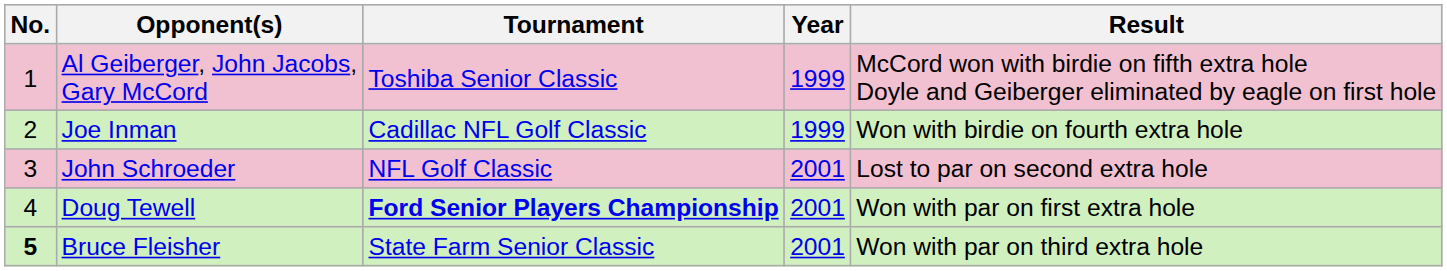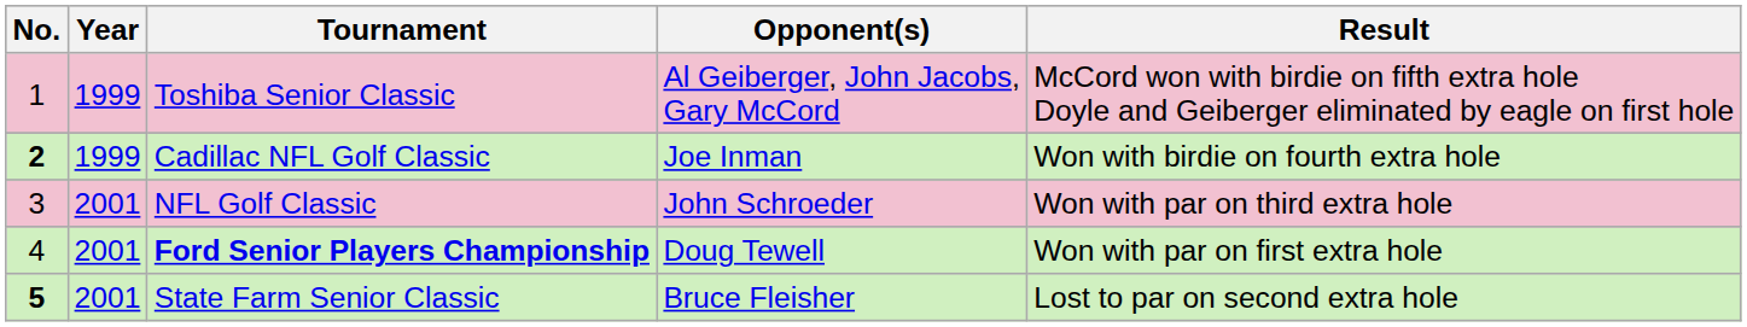 <table class="wikitable" style="font-size:95%;">
 <tr>
 <th>No.</th>
+<th>Year</th>
+<th>Tournament</th>
 <th>Opponent(s)</th>
-<th>Tournament</th>
-<th>Year</th>
 <th>Result</th>
 </tr>
 <tr style="background:#F2C1D1;">
 <td align=center>1</td>
+<td><a href='#'>1999</a></td>
+<td><a href='#'>Toshiba Senior Classic</a></td>
 <td> <a href='#'>Al Geiberger</a>,  <a href='#'>John Jacobs</a>,<br> <a href='#'>Gary McCord</a></td>
-<td><a href='#'>Toshiba Senior Classic</a></td>
-<td><a href='#'>1999</a></td>
 <td>McCord won with birdie on fifth extra hole<br>Doyle and Geiberger eliminated by eagle on first hole</td>
 </tr>
 <tr style="background:#D0F0C0;">
-<td align=center>2</td>
+<td align=center><strong>2</strong></td>
+<td><a href='#'>1999</a></td>
+<td><a href='#'>Cadillac NFL Golf Classic</a></td>
 <td> <a href='#'>Joe Inman</a></td>
-<td><a href='#'>Cadillac NFL Golf Classic</a></td>
-<td><a href='#'>1999</a></td>
 <td>Won with birdie on fourth extra hole</td>
 </tr>
 <tr style="background:#F2C1D1;">
 <td align=center>3</td>
+<td><a href='#'>2001</a></td>
+<td><a href='#'>NFL Golf Classic</a></td>
 <td> <a href='#'>John Schroeder</a></td>
-<td><a href='#'>NFL Golf Classic</a></td>
-<td><a href='#'>2001</a></td>
-<td>Lost to par on second extra hole</td>
+<td>Won with par on third extra hole</td>
 </tr>
 <tr style="background:#D0F0C0;">
 <td align=center>4</td>
+<td><a href='#'>2001</a></td>
+<td><strong><a href='#'>Ford Senior Players Championship</a></strong></td>
 <td> <a href='#'>Doug Tewell</a></td>
-<td><strong><a href='#'>Ford Senior Players Championship</a></strong></td>
-<td><a href='#'>2001</a></td>
 <td>Won with par on first extra hole</td>
 </tr>
 <tr style="background:#D0F0C0;">
 <td align=center><strong>5</strong></td>
+<td><a href='#'>2001</a></td>
+<td><a href='#'>State Farm Senior Classic</a></td>
 <td> <a href='#'>Bruce Fleisher</a></td>
-<td><a href='#'>State Farm Senior Classic</a></td>
-<td><a href='#'>2001</a></td>
-<td>Won with par on third extra hole</td>
+<td>Lost to par on second extra hole</td>
 </tr>
 </table>
